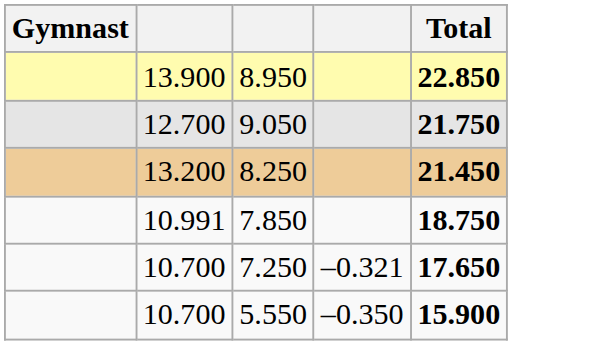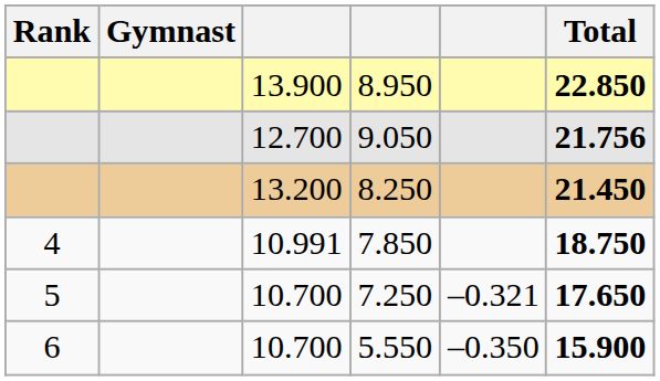 <table style="text-align:center;" class="wikitable sortable">
 <tr>
+<th>Rank</th>
 <th>Gymnast</th>
 <th><small></small></th>
 <th><small></small></th>
 <th><small></small></th>
 <th>Total</th>
 </tr>
 <tr bgcolor=fffcaf>
+<td></td>
 <td align=left></td>
 <td>13.900</td>
 <td>8.950</td>
 <td></td>
 <td><strong>22.850</strong></td>
 </tr>
 <tr bgcolor=e5e5e5>
+<td></td>
 <td align=left></td>
 <td>12.700</td>
 <td>9.050</td>
 <td></td>
-<td><strong>21.750</strong></td>
+<td><strong>21.756</strong></td>
 </tr>
 <tr bgcolor=eecc99>
+<td></td>
 <td align=left></td>
 <td>13.200</td>
 <td>8.250</td>
 <td></td>
 <td><strong>21.450</strong></td>
 </tr>
 <tr>
+<td>4</td>
 <td align=left></td>
 <td>10.991</td>
 <td>7.850</td>
 <td></td>
 <td><strong>18.750</strong></td>
 </tr>
 <tr>
+<td>5</td>
 <td align=left></td>
 <td>10.700</td>
 <td>7.250</td>
 <td>–0.321</td>
 <td><strong>17.650</strong></td>
 </tr>
 <tr>
+<td>6</td>
 <td align=left></td>
 <td>10.700</td>
 <td>5.550</td>
 <td>–0.350</td>
 <td><strong>15.900</strong></td>
 </tr>
 </table>
